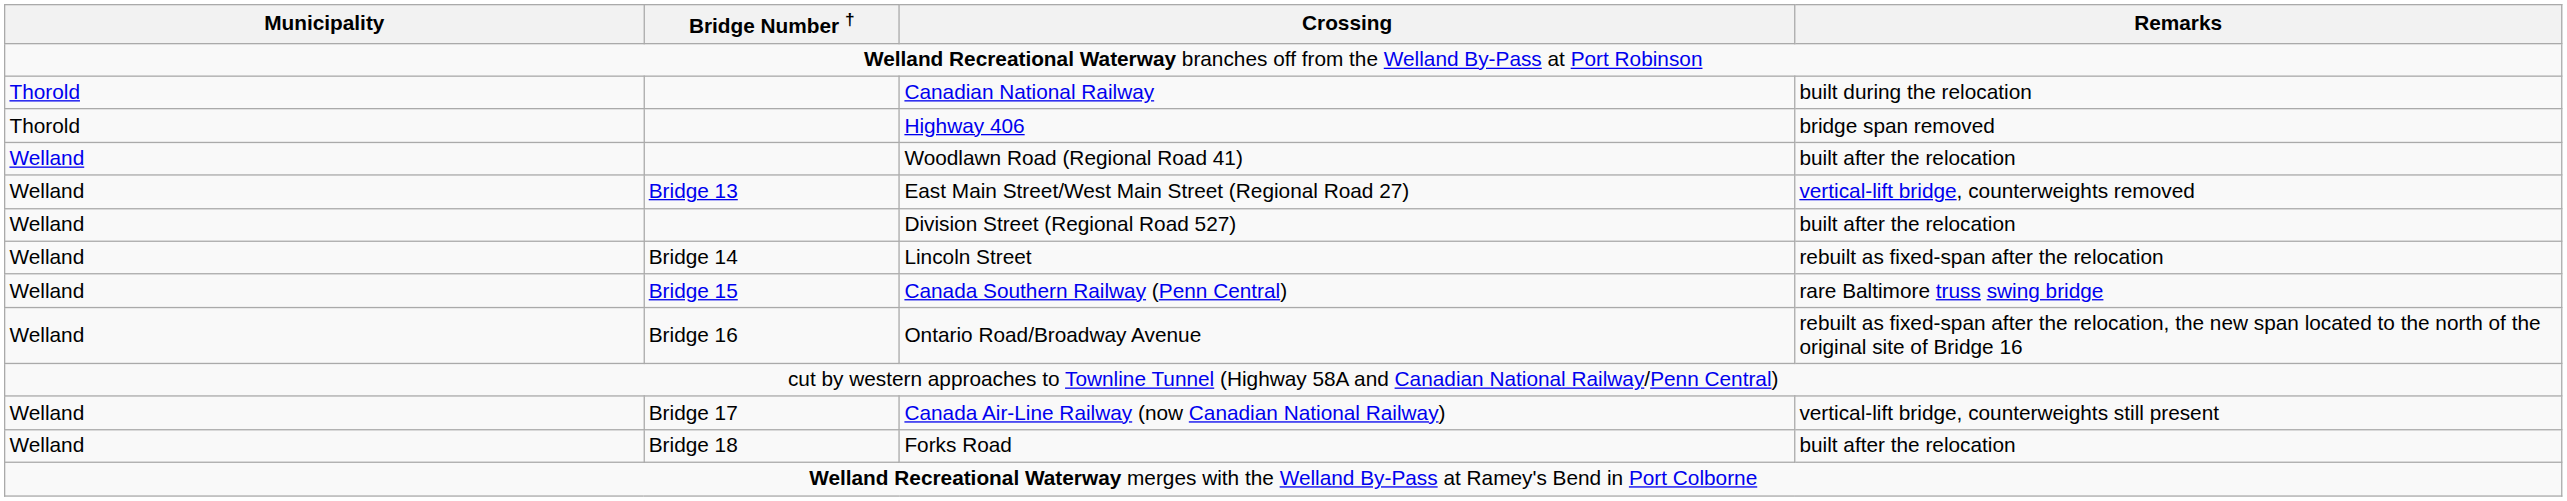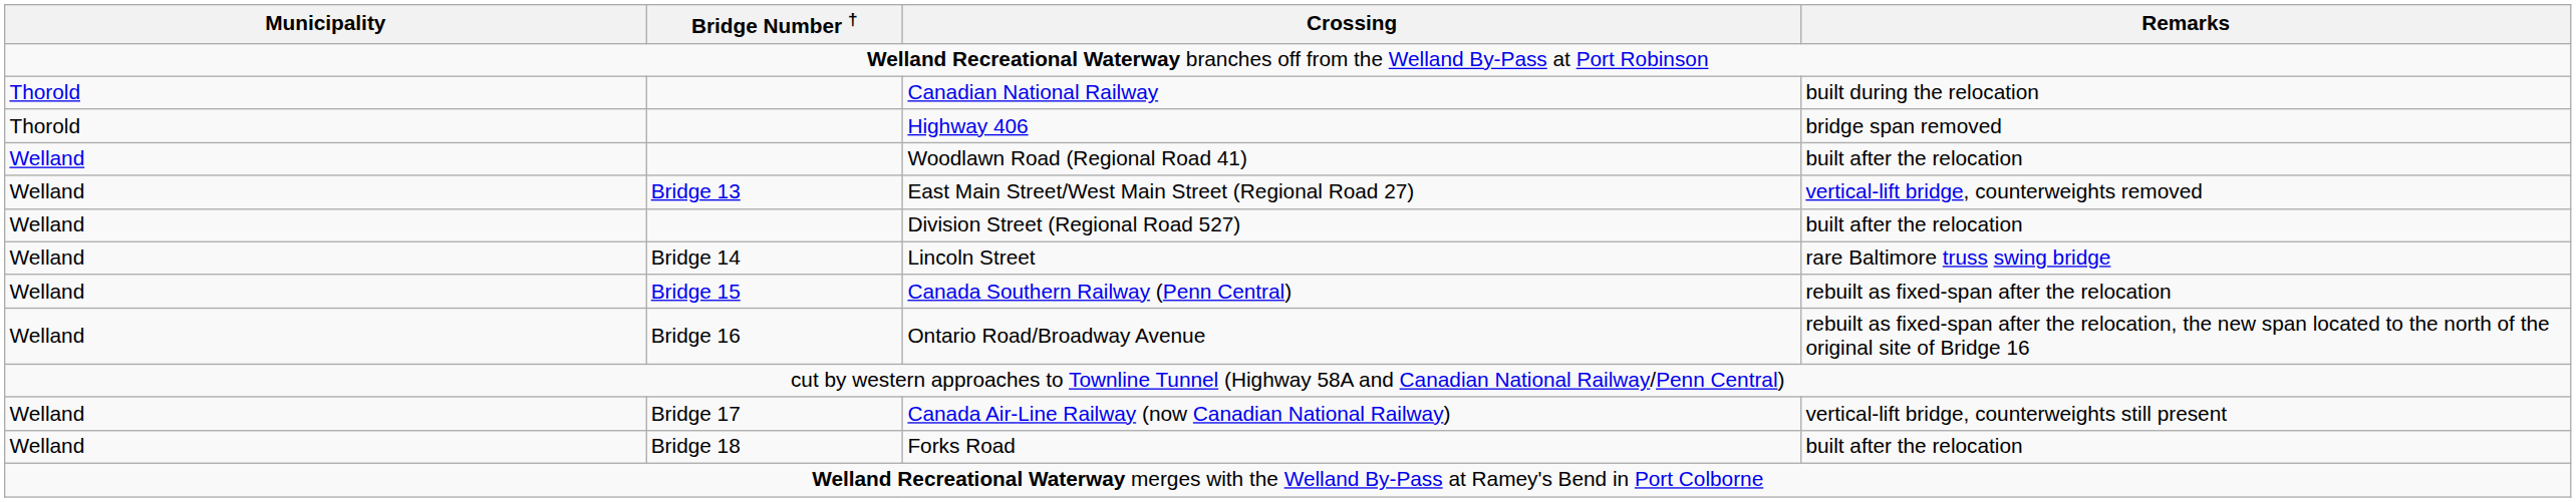 <table class="wikitable">
 <tr>
 <th width="25%">Municipality</th>
 <th width="10%">Bridge Number <sup>†</sup></th>
 <th width="35%">Crossing</th>
 <th width="30%">Remarks</th>
 </tr>
 <tr>
 <td colspan="4" align="center"><strong>Welland Recreational Waterway</strong> branches off from the <a href='#'>Welland By-Pass</a> at <a href='#'>Port Robinson</a></td>
 </tr>
 <tr>
 <td><a href='#'>Thorold</a></td>
 <td></td>
 <td><a href='#'>Canadian National Railway</a></td>
 <td>built during the relocation</td>
 </tr>
 <tr>
 <td>Thorold</td>
 <td></td>
 <td><a href='#'>Highway 406</a></td>
 <td>bridge span removed </td>
 </tr>
 <tr>
 <td><a href='#'>Welland</a></td>
 <td></td>
 <td>Woodlawn Road (Regional Road 41)</td>
 <td>built after the relocation</td>
 </tr>
 <tr>
 <td>Welland</td>
 <td><a href='#'>Bridge 13</a></td>
 <td>East Main Street/West Main Street (Regional Road 27)</td>
 <td><a href='#'>vertical-lift bridge</a>, counterweights removed  </td>
 </tr>
 <tr>
 <td>Welland</td>
 <td></td>
 <td>Division Street (Regional Road 527)</td>
 <td>built after the relocation</td>
 </tr>
 <tr>
 <td>Welland</td>
 <td>Bridge 14</td>
 <td>Lincoln Street</td>
-<td>rebuilt as fixed-span after the relocation  </td>
+<td>rare Baltimore <a href='#'>truss</a> <a href='#'>swing bridge</a> </td>
 </tr>
 <tr>
 <td>Welland</td>
 <td><a href='#'>Bridge 15</a></td>
 <td><a href='#'>Canada Southern Railway</a> (<a href='#'>Penn Central</a>)</td>
-<td>rare Baltimore <a href='#'>truss</a> <a href='#'>swing bridge</a> </td>
+<td>rebuilt as fixed-span after the relocation  </td>
 </tr>
 <tr>
 <td>Welland</td>
 <td>Bridge 16</td>
 <td>Ontario Road/Broadway Avenue</td>
 <td>rebuilt as fixed-span after the relocation, the new span located to the north of the original site of Bridge 16 </td>
 </tr>
 <tr>
 <td colspan="4" align="center">cut by western approaches to <a href='#'>Townline Tunnel</a> (Highway 58A and <a href='#'>Canadian National Railway</a>/<a href='#'>Penn Central</a>)</td>
 </tr>
 <tr>
 <td>Welland</td>
 <td>Bridge 17</td>
 <td><a href='#'>Canada Air-Line Railway</a> (now <a href='#'>Canadian National Railway</a>)</td>
 <td>vertical-lift bridge, counterweights still present </td>
 </tr>
 <tr>
 <td>Welland</td>
 <td>Bridge 18</td>
 <td>Forks Road</td>
 <td>built after the relocation</td>
 </tr>
 <tr>
 <td colspan="4" align="center"><strong>Welland Recreational Waterway</strong> merges with the <a href='#'>Welland By-Pass</a> at Ramey's Bend in <a href='#'>Port Colborne</a></td>
 </tr>
 </table>
